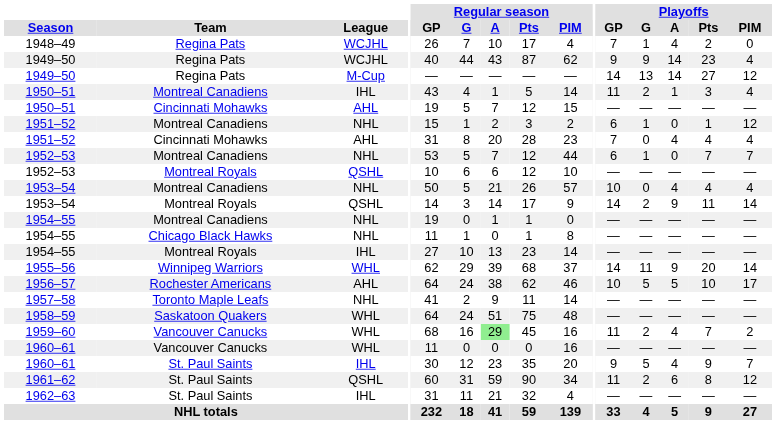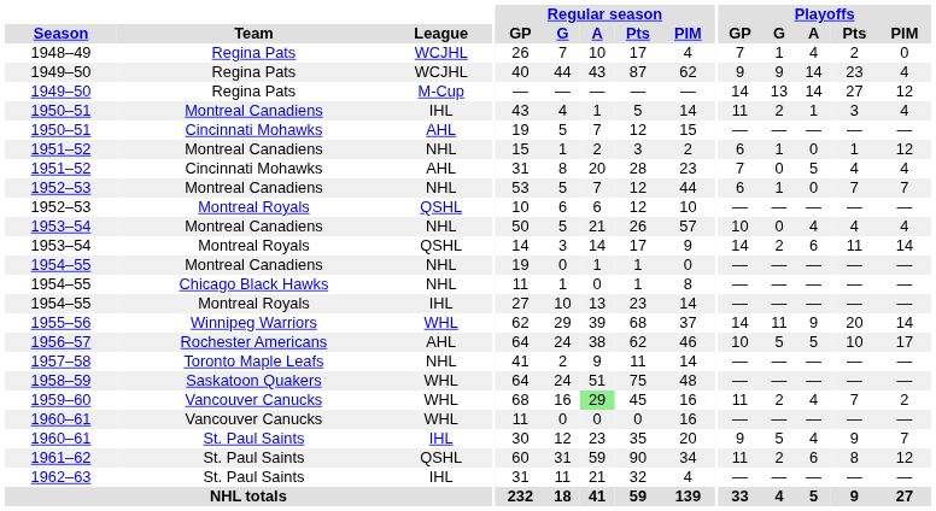 <table border="0" cellpadding="1" cellspacing="0" style="text-align:center; width:60em;">
 <tr bgcolor="#e0e0e0">
 <th colspan="3" bgcolor="#ffffff"></th>
 <th rowspan="100" bgcolor="#ffffff"></th>
 <th colspan="5"><a href='#'>Regular season</a></th>
 <th rowspan="100" bgcolor="#ffffff"></th>
 <th colspan="5"><a href='#'>Playoffs</a></th>
 </tr>
 <tr bgcolor="#e0e0e0">
 <th><a href='#'>Season</a></th>
 <th>Team</th>
 <th>League</th>
 <th>GP</th>
 <th><a href='#'>G</a></th>
 <th><a href='#'>A</a></th>
 <th><a href='#'>Pts</a></th>
 <th><a href='#'>PIM</a></th>
 <th>GP</th>
 <th>G</th>
 <th>A</th>
 <th>Pts</th>
 <th>PIM</th>
 </tr>
 <tr>
 <td>1948–49</td>
 <td><a href='#'>Regina Pats</a></td>
 <td><a href='#'>WCJHL</a></td>
 <td>26</td>
 <td>7</td>
 <td>10</td>
 <td>17</td>
 <td>4</td>
 <td>7</td>
 <td>1</td>
 <td>4</td>
 <td>2</td>
 <td>0</td>
 </tr>
 <tr bgcolor="#f0f0f0">
 <td>1949–50</td>
 <td>Regina Pats</td>
 <td>WCJHL</td>
 <td>40</td>
 <td>44</td>
 <td>43</td>
 <td>87</td>
 <td>62</td>
 <td>9</td>
 <td>9</td>
 <td>14</td>
 <td>23</td>
 <td>4</td>
 </tr>
 <tr>
 <td><a href='#'>1949–50</a></td>
 <td>Regina Pats</td>
 <td><a href='#'>M-Cup</a></td>
 <td>—</td>
 <td>—</td>
 <td>—</td>
 <td>—</td>
 <td>—</td>
 <td>14</td>
 <td>13</td>
 <td>14</td>
 <td>27</td>
 <td>12</td>
 </tr>
 <tr bgcolor="#f0f0f0">
 <td><a href='#'>1950–51</a></td>
 <td><a href='#'>Montreal Canadiens</a></td>
 <td>IHL</td>
 <td>43</td>
 <td>4</td>
 <td>1</td>
 <td>5</td>
 <td>14</td>
 <td>11</td>
 <td>2</td>
 <td>1</td>
 <td>3</td>
 <td>4</td>
 </tr>
 <tr>
 <td><a href='#'>1950–51</a></td>
 <td><a href='#'>Cincinnati Mohawks</a></td>
 <td><a href='#'>AHL</a></td>
 <td>19</td>
 <td>5</td>
 <td>7</td>
 <td>12</td>
 <td>15</td>
 <td>—</td>
 <td>—</td>
 <td>—</td>
 <td>—</td>
 <td>—</td>
 </tr>
 <tr bgcolor="#f0f0f0">
 <td><a href='#'>1951–52</a></td>
 <td>Montreal Canadiens</td>
 <td>NHL</td>
 <td>15</td>
 <td>1</td>
 <td>2</td>
 <td>3</td>
 <td>2</td>
 <td>6</td>
 <td>1</td>
 <td>0</td>
 <td>1</td>
 <td>12</td>
 </tr>
 <tr>
 <td><a href='#'>1951–52</a></td>
 <td>Cincinnati Mohawks</td>
 <td>AHL</td>
 <td>31</td>
 <td>8</td>
 <td>20</td>
 <td>28</td>
 <td>23</td>
 <td>7</td>
 <td>0</td>
-<td>4</td>
+<td>5</td>
 <td>4</td>
 <td>4</td>
 </tr>
 <tr bgcolor="#f0f0f0">
 <td><a href='#'>1952–53</a></td>
 <td>Montreal Canadiens</td>
 <td>NHL</td>
 <td>53</td>
 <td>5</td>
 <td>7</td>
 <td>12</td>
 <td>44</td>
 <td>6</td>
 <td>1</td>
 <td>0</td>
 <td>7</td>
 <td>7</td>
 </tr>
 <tr>
 <td>1952–53</td>
 <td><a href='#'>Montreal Royals</a></td>
 <td><a href='#'>QSHL</a></td>
 <td>10</td>
 <td>6</td>
 <td>6</td>
 <td>12</td>
 <td>10</td>
 <td>—</td>
 <td>—</td>
 <td>—</td>
 <td>—</td>
 <td>—</td>
 </tr>
 <tr bgcolor="#f0f0f0">
 <td><a href='#'>1953–54</a></td>
 <td>Montreal Canadiens</td>
 <td>NHL</td>
 <td>50</td>
 <td>5</td>
 <td>21</td>
 <td>26</td>
 <td>57</td>
 <td>10</td>
 <td>0</td>
 <td>4</td>
 <td>4</td>
 <td>4</td>
 </tr>
 <tr>
 <td>1953–54</td>
 <td>Montreal Royals</td>
 <td>QSHL</td>
 <td>14</td>
 <td>3</td>
 <td>14</td>
 <td>17</td>
 <td>9</td>
 <td>14</td>
 <td>2</td>
-<td>9</td>
+<td>6</td>
 <td>11</td>
 <td>14</td>
 </tr>
 <tr bgcolor="#f0f0f0">
 <td><a href='#'>1954–55</a></td>
 <td>Montreal Canadiens</td>
 <td>NHL</td>
 <td>19</td>
 <td>0</td>
 <td>1</td>
 <td>1</td>
 <td>0</td>
 <td>—</td>
 <td>—</td>
 <td>—</td>
 <td>—</td>
 <td>—</td>
 </tr>
 <tr>
 <td>1954–55</td>
 <td><a href='#'>Chicago Black Hawks</a></td>
 <td>NHL</td>
 <td>11</td>
 <td>1</td>
 <td>0</td>
 <td>1</td>
 <td>8</td>
 <td>—</td>
 <td>—</td>
 <td>—</td>
 <td>—</td>
 <td>—</td>
 </tr>
 <tr bgcolor="#f0f0f0">
 <td>1954–55</td>
 <td>Montreal Royals</td>
 <td>IHL</td>
 <td>27</td>
 <td>10</td>
 <td>13</td>
 <td>23</td>
 <td>14</td>
 <td>—</td>
 <td>—</td>
 <td>—</td>
 <td>—</td>
 <td>—</td>
 </tr>
 <tr>
 <td><a href='#'>1955–56</a></td>
 <td><a href='#'>Winnipeg Warriors</a></td>
 <td><a href='#'>WHL</a></td>
 <td>62</td>
 <td>29</td>
 <td>39</td>
 <td>68</td>
 <td>37</td>
 <td>14</td>
 <td>11</td>
 <td>9</td>
 <td>20</td>
 <td>14</td>
 </tr>
 <tr bgcolor="#f0f0f0">
 <td><a href='#'>1956–57</a></td>
 <td><a href='#'>Rochester Americans</a></td>
 <td>AHL</td>
 <td>64</td>
 <td>24</td>
 <td>38</td>
 <td>62</td>
 <td>46</td>
 <td>10</td>
 <td>5</td>
 <td>5</td>
 <td>10</td>
 <td>17</td>
 </tr>
 <tr>
 <td><a href='#'>1957–58</a></td>
 <td><a href='#'>Toronto Maple Leafs</a></td>
 <td>NHL</td>
 <td>41</td>
 <td>2</td>
 <td>9</td>
 <td>11</td>
 <td>14</td>
 <td>—</td>
 <td>—</td>
 <td>—</td>
 <td>—</td>
 <td>—</td>
 </tr>
 <tr bgcolor="#f0f0f0">
 <td><a href='#'>1958–59</a></td>
 <td><a href='#'>Saskatoon Quakers</a></td>
 <td>WHL</td>
 <td>64</td>
 <td>24</td>
 <td>51</td>
 <td>75</td>
 <td>48</td>
 <td>—</td>
 <td>—</td>
 <td>—</td>
 <td>—</td>
 <td>—</td>
 </tr>
 <tr>
 <td><a href='#'>1959–60</a></td>
 <td><a href='#'>Vancouver Canucks</a></td>
 <td>WHL</td>
 <td>68</td>
 <td>16</td>
 <td style="background: lightgreen;">29</td>
 <td>45</td>
 <td>16</td>
 <td>11</td>
 <td>2</td>
 <td>4</td>
 <td>7</td>
 <td>2</td>
 </tr>
 <tr bgcolor="#f0f0f0">
 <td><a href='#'>1960–61</a></td>
 <td>Vancouver Canucks</td>
 <td>WHL</td>
 <td>11</td>
 <td>0</td>
 <td>0</td>
 <td>0</td>
 <td>16</td>
 <td>—</td>
 <td>—</td>
 <td>—</td>
 <td>—</td>
 <td>—</td>
 </tr>
 <tr>
 <td><a href='#'>1960–61</a></td>
 <td><a href='#'>St. Paul Saints</a></td>
 <td><a href='#'>IHL</a></td>
 <td>30</td>
 <td>12</td>
 <td>23</td>
 <td>35</td>
 <td>20</td>
 <td>9</td>
 <td>5</td>
 <td>4</td>
 <td>9</td>
 <td>7</td>
 </tr>
 <tr bgcolor="#f0f0f0">
 <td><a href='#'>1961–62</a></td>
 <td>St. Paul Saints</td>
 <td>QSHL</td>
 <td>60</td>
 <td>31</td>
 <td>59</td>
 <td>90</td>
 <td>34</td>
 <td>11</td>
 <td>2</td>
 <td>6</td>
 <td>8</td>
 <td>12</td>
 </tr>
 <tr>
 <td><a href='#'>1962–63</a></td>
 <td>St. Paul Saints</td>
 <td>IHL</td>
 <td>31</td>
 <td>11</td>
 <td>21</td>
 <td>32</td>
 <td>4</td>
 <td>—</td>
 <td>—</td>
 <td>—</td>
 <td>—</td>
 <td>—</td>
 </tr>
 <tr bgcolor="#e0e0e0">
 <th colspan="3">NHL totals</th>
 <th>232</th>
 <th>18</th>
 <th>41</th>
 <th>59</th>
 <th>139</th>
 <th>33</th>
 <th>4</th>
 <th>5</th>
 <th>9</th>
 <th>27</th>
 </tr>
 </table>
